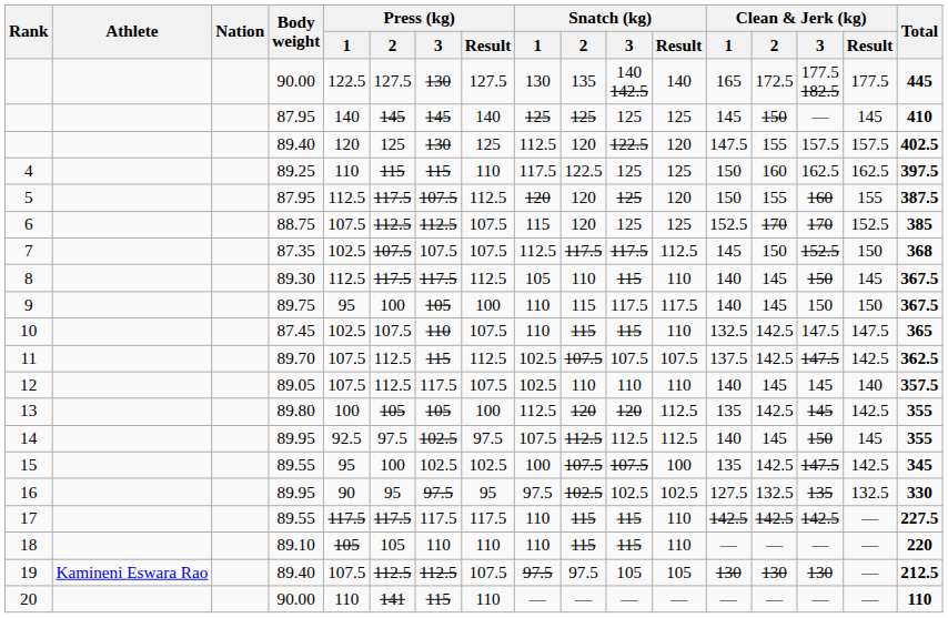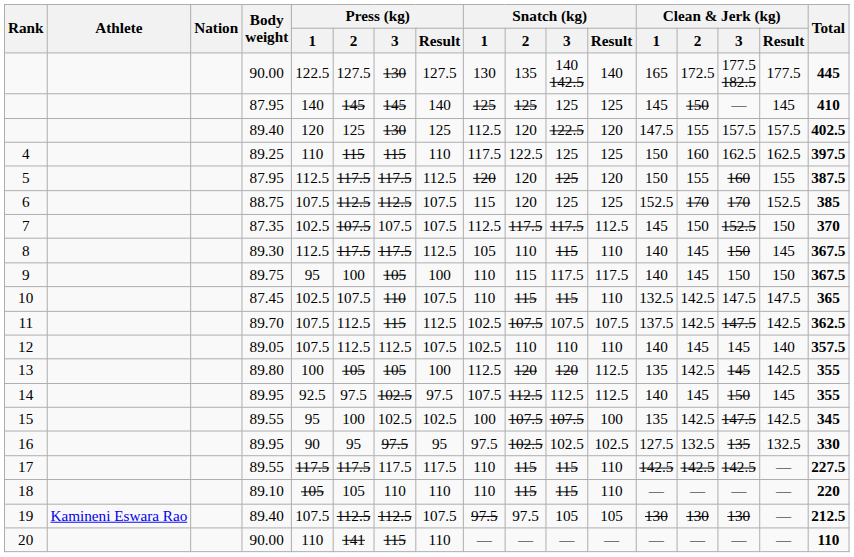 <table class="wikitable sortable" style="text-align:center;">
 <tr>
 <th rowspan=2>Rank</th>
 <th rowspan=2>Athlete</th>
 <th rowspan=2>Nation</th>
 <th rowspan=2>Body<br>weight</th>
 <th colspan=4>Press (kg)</th>
 <th colspan=4>Snatch (kg)</th>
 <th colspan=4>Clean & Jerk (kg)</th>
 <th rowspan=2>Total</th>
 </tr>
 <tr>
 <th>1</th>
 <th>2</th>
 <th>3</th>
 <th>Result</th>
 <th>1</th>
 <th>2</th>
 <th>3</th>
 <th>Result</th>
 <th>1</th>
 <th>2</th>
 <th>3</th>
 <th>Result</th>
 </tr>
 <tr>
 <td></td>
 <td align=left></td>
 <td align=left></td>
 <td>90.00</td>
 <td>122.5</td>
 <td>127.5</td>
 <td><s>130</s></td>
 <td>127.5</td>
 <td>130</td>
 <td>135</td>
 <td>140<br><s>142.5</s></td>
 <td>140 </td>
 <td>165</td>
 <td>172.5</td>
 <td>177.5<br><s>182.5</s></td>
 <td>177.5 </td>
 <td><strong>445</strong> </td>
 </tr>
 <tr>
 <td></td>
 <td align=left></td>
 <td align=left></td>
 <td>87.95</td>
 <td>140</td>
 <td><s>145</s></td>
 <td><s>145</s></td>
 <td>140 </td>
 <td><s>125</s></td>
 <td><s>125</s></td>
 <td>125</td>
 <td>125</td>
 <td>145</td>
 <td><s>150</s></td>
 <td>—</td>
 <td>145</td>
 <td><strong>410</strong></td>
 </tr>
 <tr>
 <td></td>
 <td align=left></td>
 <td align=left></td>
 <td>89.40</td>
 <td>120</td>
 <td>125</td>
 <td><s>130</s></td>
 <td>125</td>
 <td>112.5</td>
 <td>120</td>
 <td><s>122.5</s></td>
 <td>120</td>
 <td>147.5</td>
 <td>155</td>
 <td>157.5</td>
 <td>157.5</td>
 <td><strong>402.5</strong></td>
 </tr>
 <tr>
 <td>4</td>
 <td align=left></td>
 <td align=left></td>
 <td>89.25</td>
 <td>110</td>
 <td><s>115</s></td>
 <td><s>115</s></td>
 <td>110</td>
 <td>117.5</td>
 <td>122.5</td>
 <td>125</td>
 <td>125</td>
 <td>150</td>
 <td>160</td>
 <td>162.5</td>
 <td>162.5</td>
 <td><strong>397.5</strong></td>
 </tr>
 <tr>
 <td>5</td>
 <td align=left></td>
 <td align=left></td>
 <td>87.95</td>
 <td>112.5</td>
 <td><s>117.5</s></td>
-<td><s>107.5</s></td>
+<td><s>117.5</s></td>
 <td>112.5</td>
 <td><s>120</s></td>
 <td>120</td>
 <td><s>125</s></td>
 <td>120</td>
 <td>150</td>
 <td>155</td>
 <td><s>160</s></td>
 <td>155</td>
 <td><strong>387.5</strong></td>
 </tr>
 <tr>
 <td>6</td>
 <td align=left></td>
 <td align=left></td>
 <td>88.75</td>
 <td>107.5</td>
 <td><s>112.5</s></td>
 <td><s>112.5</s></td>
 <td>107.5</td>
 <td>115</td>
 <td>120</td>
 <td>125</td>
 <td>125</td>
 <td>152.5</td>
 <td><s>170</s></td>
 <td><s>170</s></td>
 <td>152.5</td>
 <td><strong>385</strong></td>
 </tr>
 <tr>
 <td>7</td>
 <td align=left></td>
 <td align=left></td>
 <td>87.35</td>
 <td>102.5</td>
 <td><s>107.5</s></td>
 <td>107.5</td>
 <td>107.5</td>
 <td>112.5</td>
 <td><s>117.5</s></td>
 <td><s>117.5</s></td>
 <td>112.5</td>
 <td>145</td>
 <td>150</td>
 <td><s>152.5</s></td>
 <td>150</td>
-<td><strong>368</strong></td>
+<td><strong>370</strong></td>
 </tr>
 <tr>
 <td>8</td>
 <td align=left></td>
 <td align=left></td>
 <td>89.30</td>
 <td>112.5</td>
 <td><s>117.5</s></td>
 <td><s>117.5</s></td>
 <td>112.5</td>
 <td>105</td>
 <td>110</td>
 <td><s>115</s></td>
 <td>110</td>
 <td>140</td>
 <td>145</td>
 <td><s>150</s></td>
 <td>145</td>
 <td><strong>367.5</strong></td>
 </tr>
 <tr>
 <td>9</td>
 <td align=left></td>
 <td align=left></td>
 <td>89.75</td>
 <td>95</td>
 <td>100</td>
 <td><s>105</s></td>
 <td>100</td>
 <td>110</td>
 <td>115</td>
 <td>117.5</td>
 <td>117.5</td>
 <td>140</td>
 <td>145</td>
 <td>150</td>
 <td>150</td>
 <td><strong>367.5</strong></td>
 </tr>
 <tr>
 <td>10</td>
 <td align=left></td>
 <td align=left></td>
 <td>87.45</td>
 <td>102.5</td>
 <td>107.5</td>
 <td><s>110</s></td>
 <td>107.5</td>
 <td>110</td>
 <td><s>115</s></td>
 <td><s>115</s></td>
 <td>110</td>
 <td>132.5</td>
 <td>142.5</td>
 <td>147.5</td>
 <td>147.5</td>
 <td><strong>365</strong></td>
 </tr>
 <tr>
 <td>11</td>
 <td align=left></td>
 <td align=left></td>
 <td>89.70</td>
 <td>107.5</td>
 <td>112.5</td>
 <td><s>115</s></td>
 <td>112.5</td>
 <td>102.5</td>
 <td><s>107.5</s></td>
 <td>107.5</td>
 <td>107.5</td>
 <td>137.5</td>
 <td>142.5</td>
 <td><s>147.5</s></td>
 <td>142.5</td>
 <td><strong>362.5</strong></td>
 </tr>
 <tr>
 <td>12</td>
 <td align=left></td>
 <td align=left></td>
 <td>89.05</td>
 <td>107.5</td>
 <td>112.5</td>
-<td>117.5</td>
+<td>112.5</td>
 <td>107.5</td>
 <td>102.5</td>
 <td>110</td>
 <td>110</td>
 <td>110</td>
 <td>140</td>
 <td>145</td>
 <td>145</td>
 <td>140</td>
 <td><strong>357.5</strong></td>
 </tr>
 <tr>
 <td>13</td>
 <td align=left></td>
 <td align=left></td>
 <td>89.80</td>
 <td>100</td>
 <td><s>105</s></td>
 <td><s>105</s></td>
 <td>100</td>
 <td>112.5</td>
 <td><s>120</s></td>
 <td><s>120</s></td>
 <td>112.5</td>
 <td>135</td>
 <td>142.5</td>
 <td><s>145</s></td>
 <td>142.5</td>
 <td><strong>355</strong></td>
 </tr>
 <tr>
 <td>14</td>
 <td align=left></td>
 <td align=left></td>
 <td>89.95</td>
 <td>92.5</td>
 <td>97.5</td>
 <td><s>102.5</s></td>
 <td>97.5</td>
 <td>107.5</td>
 <td><s>112.5</s></td>
 <td>112.5</td>
 <td>112.5</td>
 <td>140</td>
 <td>145</td>
 <td><s>150</s></td>
 <td>145</td>
 <td><strong>355</strong></td>
 </tr>
 <tr>
 <td>15</td>
 <td align=left></td>
 <td align=left></td>
 <td>89.55</td>
 <td>95</td>
 <td>100</td>
 <td>102.5</td>
 <td>102.5</td>
 <td>100</td>
 <td><s>107.5</s></td>
 <td><s>107.5</s></td>
 <td>100</td>
 <td>135</td>
 <td>142.5</td>
 <td><s>147.5</s></td>
 <td>142.5</td>
 <td><strong>345</strong></td>
 </tr>
 <tr>
 <td>16</td>
 <td align=left></td>
 <td align=left></td>
 <td>89.95</td>
 <td>90</td>
 <td>95</td>
 <td><s>97.5</s></td>
 <td>95</td>
 <td>97.5</td>
 <td><s>102.5</s></td>
 <td>102.5</td>
 <td>102.5</td>
 <td>127.5</td>
 <td>132.5</td>
 <td><s>135</s></td>
 <td>132.5</td>
 <td><strong>330</strong></td>
 </tr>
 <tr>
 <td>17</td>
 <td align=left></td>
 <td align=left></td>
 <td>89.55</td>
 <td><s>117.5</s></td>
 <td><s>117.5</s></td>
 <td>117.5</td>
 <td>117.5</td>
 <td>110</td>
 <td><s>115</s></td>
 <td><s>115</s></td>
 <td>110</td>
 <td><s>142.5</s></td>
 <td><s>142.5</s></td>
 <td><s>142.5</s></td>
 <td>—</td>
 <td><strong>227.5</strong></td>
 </tr>
 <tr>
 <td>18</td>
 <td align=left></td>
 <td align=left></td>
 <td>89.10</td>
 <td><s>105</s></td>
 <td>105</td>
 <td>110</td>
 <td>110</td>
 <td>110</td>
 <td><s>115</s></td>
 <td><s>115</s></td>
 <td>110</td>
 <td>—</td>
 <td>—</td>
 <td>—</td>
 <td>—</td>
 <td><strong>220</strong></td>
 </tr>
 <tr>
 <td>19</td>
 <td align=left><a href='#'>Kamineni Eswara Rao</a></td>
 <td align=left></td>
 <td>89.40</td>
 <td>107.5</td>
 <td><s>112.5</s></td>
 <td><s>112.5</s></td>
 <td>107.5</td>
 <td><s>97.5</s></td>
 <td>97.5</td>
 <td>105</td>
 <td>105</td>
 <td><s>130</s></td>
 <td><s>130</s></td>
 <td><s>130</s></td>
 <td>—</td>
 <td><strong>212.5</strong></td>
 </tr>
 <tr>
 <td>20</td>
 <td align=left></td>
 <td align=left></td>
 <td>90.00</td>
 <td>110</td>
 <td><s>141</s></td>
 <td><s>115</s></td>
 <td>110</td>
 <td>—</td>
 <td>—</td>
 <td>—</td>
 <td>—</td>
 <td>—</td>
 <td>—</td>
 <td>—</td>
 <td>—</td>
 <td><strong>110</strong></td>
 </tr>
 </table>
